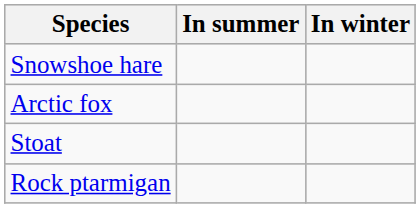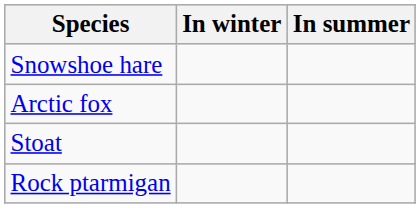 <table class="wikitable">
 <tr>
 <th>Species</th>
+<th>In winter</th>
 <th>In summer</th>
-<th>In winter</th>
 </tr>
 <tr>
 <td><a href='#'>Snowshoe hare</a></td>
 <td></td>
 <td></td>
 </tr>
 <tr>
 <td><a href='#'>Arctic fox</a></td>
 <td></td>
 <td></td>
 </tr>
 <tr>
 <td><a href='#'>Stoat</a></td>
 <td></td>
 <td></td>
 </tr>
 <tr>
 <td><a href='#'>Rock ptarmigan</a></td>
 <td></td>
 <td></td>
 </tr>
 </table>
